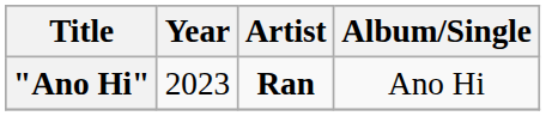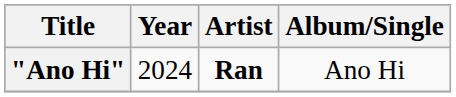 <table class="wikitable plainrowheaders" style="text-align:center;">
 <tr>
 <th scope="col">Title</th>
 <th scope="col">Year</th>
 <th scope="col">Artist</th>
 <th scope="col">Album/Single</th>
 </tr>
 <tr>
 <th scope="row">"Ano Hi"</th>
-<td>2023</td>
+<td>2024</td>
 <td><strong>Ran</strong></td>
 <td>Ano Hi</td>
 </tr>
 <tr>
 </tr>
 </table>
